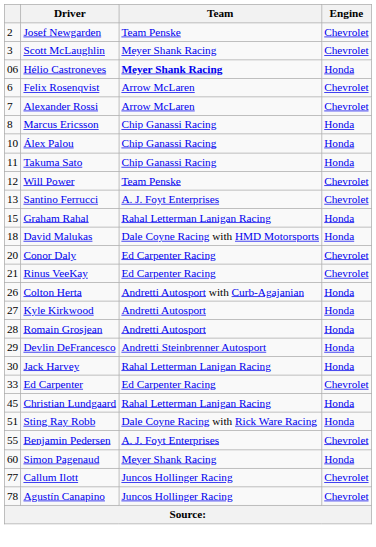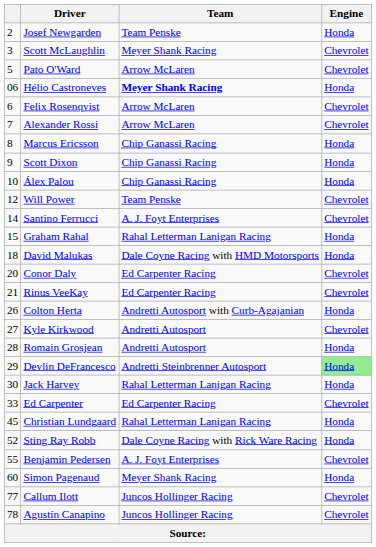 <table class="wikitable" style="font-size: 95%;">
 <tr>
 <th align=center></th>
 <th>Driver</th>
 <th>Team</th>
 <th>Engine</th>
 </tr>
 <tr>
 <td>2</td>
 <td> <a href='#'>Josef Newgarden</a> <strong></strong></td>
 <td><a href='#'>Team Penske</a></td>
-<td><a href='#'>Chevrolet</a></td>
+<td><a href='#'>Honda</a></td>
 </tr>
 <tr>
 <td>3</td>
 <td> <a href='#'>Scott McLaughlin</a></td>
 <td><a href='#'>Meyer Shank Racing</a></td>
+<td><a href='#'>Chevrolet</a></td>
+</tr>
+<tr>
+<td>5</td>
+<td> <a href='#'>Pato O'Ward</a> <strong></strong></td>
+<td><a href='#'>Arrow McLaren</a></td>
 <td><a href='#'>Chevrolet</a></td>
 </tr>
 <tr>
 <td>06</td>
 <td> <a href='#'>Hélio Castroneves</a> <strong></strong></td>
 <td><strong><a href='#'>Meyer Shank Racing</a></strong></td>
 <td><a href='#'>Honda</a></td>
 </tr>
 <tr>
 <td>6</td>
 <td> <a href='#'>Felix Rosenqvist</a></td>
 <td><a href='#'>Arrow McLaren</a></td>
 <td><a href='#'>Chevrolet</a></td>
 </tr>
 <tr>
 <td>7</td>
 <td> <a href='#'>Alexander Rossi</a></td>
 <td><a href='#'>Arrow McLaren</a></td>
 <td><a href='#'>Chevrolet</a></td>
 </tr>
 <tr>
 <td>8</td>
 <td> <a href='#'>Marcus Ericsson</a></td>
 <td><a href='#'>Chip Ganassi Racing</a></td>
 <td><a href='#'>Honda</a></td>
 </tr>
 <tr>
-<td>10</td>
-<td> <a href='#'>Álex Palou</a></td>
+<td>9</td>
+<td> <a href='#'>Scott Dixon</a> <strong></strong></td>
 <td><a href='#'>Chip Ganassi Racing</a></td>
 <td><a href='#'>Honda</a></td>
 </tr>
 <tr>
-<td>11</td>
-<td> <a href='#'>Takuma Sato</a></td>
+<td>10</td>
+<td> <a href='#'>Álex Palou</a></td>
 <td><a href='#'>Chip Ganassi Racing</a></td>
 <td><a href='#'>Honda</a></td>
 </tr>
 <tr>
 <td>12</td>
 <td> <a href='#'>Will Power</a> <strong></strong></td>
 <td><a href='#'>Team Penske</a></td>
 <td><a href='#'>Chevrolet</a></td>
 </tr>
 <tr>
-<td>13</td>
+<td>14</td>
 <td> <a href='#'>Santino Ferrucci</a></td>
 <td><a href='#'>A. J. Foyt Enterprises</a></td>
 <td><a href='#'>Chevrolet</a></td>
 </tr>
 <tr>
 <td>15</td>
 <td> <a href='#'>Graham Rahal</a> <strong></strong></td>
 <td><a href='#'>Rahal Letterman Lanigan Racing</a></td>
 <td><a href='#'>Honda</a></td>
 </tr>
 <tr>
 <td>18</td>
 <td> <a href='#'>David Malukas</a></td>
 <td><a href='#'>Dale Coyne Racing</a> with <a href='#'>HMD Motorsports</a></td>
 <td><a href='#'>Honda</a></td>
 </tr>
 <tr>
 <td>20</td>
 <td> <a href='#'>Conor Daly</a></td>
 <td><a href='#'>Ed Carpenter Racing</a></td>
 <td><a href='#'>Chevrolet</a></td>
 </tr>
 <tr>
 <td>21</td>
 <td> <a href='#'>Rinus VeeKay</a></td>
 <td><a href='#'>Ed Carpenter Racing</a></td>
 <td><a href='#'>Chevrolet</a></td>
 </tr>
 <tr>
 <td>26</td>
 <td> <a href='#'>Colton Herta</a></td>
 <td><a href='#'>Andretti Autosport</a> with <a href='#'>Curb-Agajanian</a></td>
 <td><a href='#'>Honda</a></td>
 </tr>
 <tr>
 <td>27</td>
 <td> <a href='#'>Kyle Kirkwood</a></td>
 <td><a href='#'>Andretti Autosport</a></td>
-<td><a href='#'>Honda</a></td>
+<td><a href='#'>Chevrolet</a></td>
 </tr>
 <tr>
 <td>28</td>
 <td> <a href='#'>Romain Grosjean</a></td>
 <td><a href='#'>Andretti Autosport</a></td>
 <td><a href='#'>Honda</a></td>
 </tr>
 <tr>
 <td>29</td>
 <td> <a href='#'>Devlin DeFrancesco</a></td>
 <td><a href='#'>Andretti Steinbrenner Autosport</a></td>
-<td><a href='#'>Honda</a></td>
+<td style="background: lightgreen;"><a href='#'>Honda</a></td>
 </tr>
 <tr>
 <td>30</td>
 <td> <a href='#'>Jack Harvey</a></td>
 <td><a href='#'>Rahal Letterman Lanigan Racing</a></td>
 <td><a href='#'>Honda</a></td>
 </tr>
 <tr>
 <td>33</td>
 <td> <a href='#'>Ed Carpenter</a> <strong></strong></td>
 <td><a href='#'>Ed Carpenter Racing</a></td>
 <td><a href='#'>Chevrolet</a></td>
 </tr>
 <tr>
 <td>45</td>
 <td> <a href='#'>Christian Lundgaard</a></td>
 <td><a href='#'>Rahal Letterman Lanigan Racing</a></td>
 <td><a href='#'>Honda</a></td>
 </tr>
 <tr>
-<td>51</td>
+<td>52</td>
 <td> <a href='#'>Sting Ray Robb</a> <strong></strong></td>
 <td><a href='#'>Dale Coyne Racing</a> with <a href='#'>Rick Ware Racing</a></td>
 <td><a href='#'>Honda</a></td>
 </tr>
 <tr>
 <td>55</td>
 <td> <a href='#'>Benjamin Pedersen</a> <strong></strong></td>
 <td><a href='#'>A. J. Foyt Enterprises</a></td>
 <td><a href='#'>Chevrolet</a></td>
 </tr>
 <tr>
 <td>60</td>
 <td> <a href='#'>Simon Pagenaud</a></td>
 <td><a href='#'>Meyer Shank Racing</a></td>
 <td><a href='#'>Honda</a></td>
 </tr>
 <tr>
 <td>77</td>
 <td> <a href='#'>Callum Ilott</a></td>
 <td><a href='#'>Juncos Hollinger Racing</a></td>
 <td><a href='#'>Chevrolet</a></td>
 </tr>
 <tr>
 <td>78</td>
 <td> <a href='#'>Agustín Canapino</a> <strong></strong></td>
 <td><a href='#'>Juncos Hollinger Racing</a></td>
 <td><a href='#'>Chevrolet</a></td>
 </tr>
 <tr>
 <th colspan=4>Source:</th>
 </tr>
 </table>
